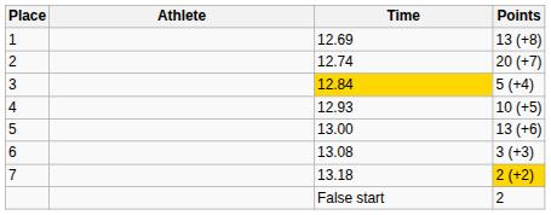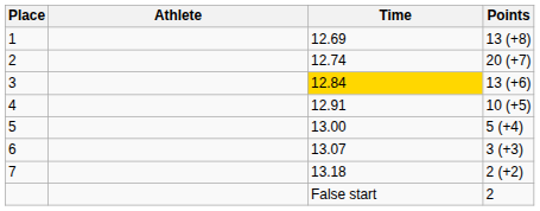 <table class="wikitable sortable">
 <tr>
 <th>Place</th>
 <th style="width:18em">Athlete</th>
 <th style="width:12em">Time</th>
 <th>Points</th>
 </tr>
 <tr>
 <td>1</td>
 <td></td>
 <td>12.69</td>
 <td>13 (+8)</td>
 </tr>
 <tr>
 <td>2</td>
 <td></td>
 <td>12.74</td>
 <td>20 (+7)</td>
 </tr>
 <tr>
 <td>3</td>
 <td></td>
 <td style="background: gold;">12.84</td>
-<td>5 (+4)</td>
+<td>13 (+6)</td>
 </tr>
 <tr>
 <td>4</td>
 <td></td>
-<td>12.93</td>
+<td>12.91</td>
 <td>10 (+5)</td>
 </tr>
 <tr>
 <td>5</td>
 <td></td>
 <td>13.00</td>
-<td>13 (+6)</td>
+<td>5 (+4)</td>
 </tr>
 <tr>
 <td>6</td>
 <td></td>
-<td>13.08</td>
+<td>13.07</td>
 <td>3 (+3)</td>
 </tr>
 <tr>
 <td>7</td>
 <td></td>
 <td>13.18</td>
-<td style="background: gold;">2 (+2)</td>
+<td>2 (+2)</td>
 </tr>
 <tr>
 <td data-sort-value=8></td>
 <td></td>
 <td>False start</td>
 <td>2</td>
 </tr>
 </table>
